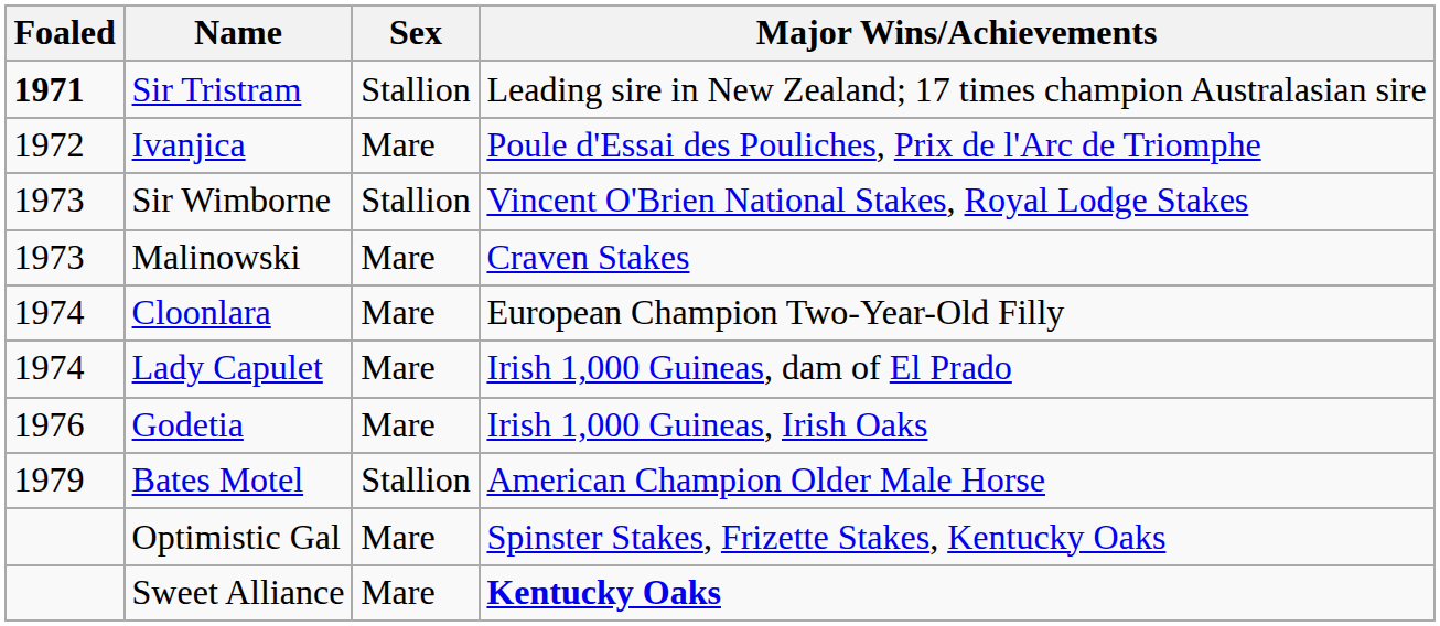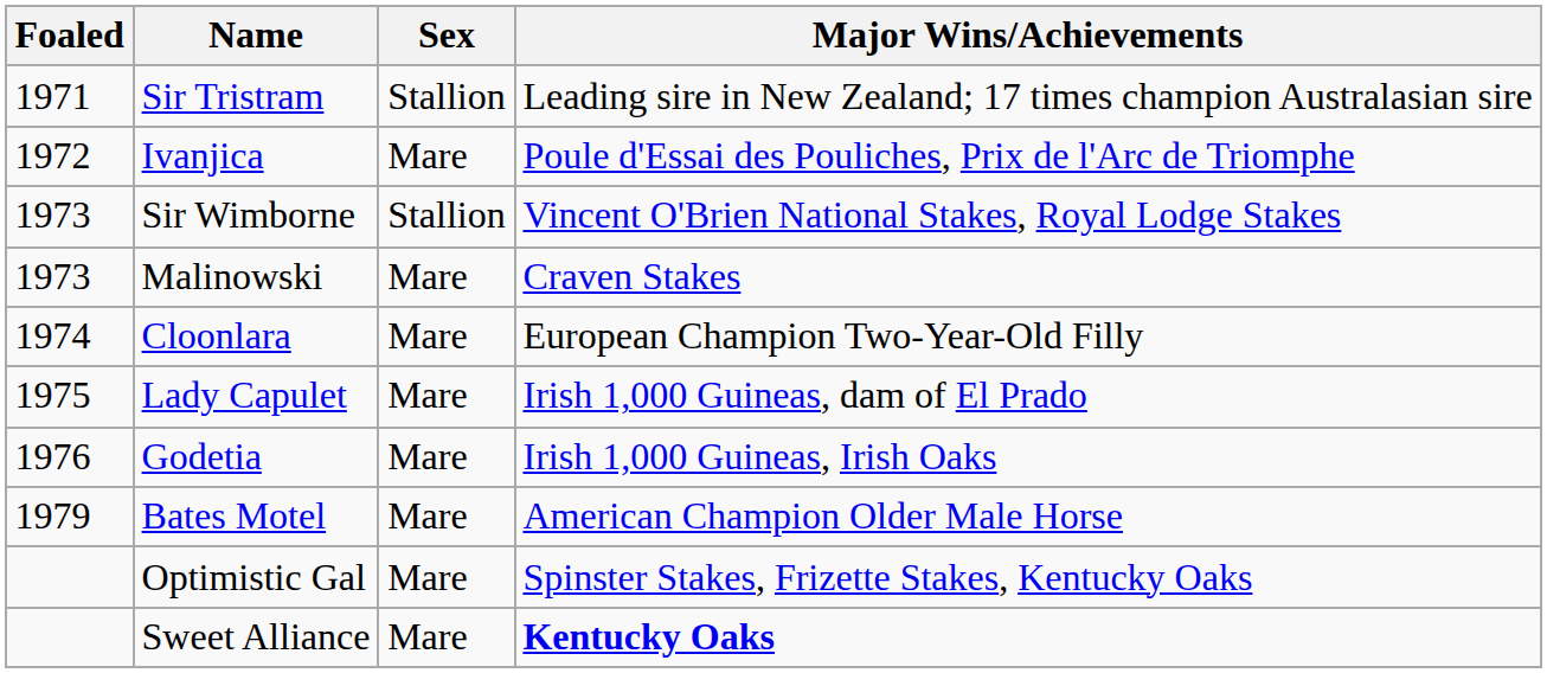 <table class="wikitable">
 <tr>
 <th>Foaled</th>
 <th>Name</th>
 <th>Sex</th>
 <th>Major Wins/Achievements</th>
 </tr>
 <tr>
-<td><strong>1971</strong></td>
+<td>1971</td>
 <td><a href='#'>Sir Tristram</a></td>
 <td>Stallion</td>
 <td>Leading sire in New Zealand; 17 times champion Australasian sire</td>
 </tr>
 <tr>
 <td>1972</td>
 <td><a href='#'>Ivanjica</a></td>
 <td>Mare</td>
 <td><a href='#'>Poule d'Essai des Pouliches</a>, <a href='#'>Prix de l'Arc de Triomphe</a></td>
 </tr>
 <tr>
 <td>1973</td>
 <td Sir Wimborne (horse)>Sir Wimborne</td>
 <td>Stallion</td>
 <td><a href='#'>Vincent O'Brien National Stakes</a>, <a href='#'>Royal Lodge Stakes</a></td>
 </tr>
 <tr>
 <td>1973</td>
 <td>Malinowski</td>
 <td>Mare</td>
 <td><a href='#'>Craven Stakes</a></td>
 </tr>
 <tr>
 <td>1974</td>
 <td><a href='#'>Cloonlara</a></td>
 <td>Mare</td>
 <td>European Champion Two-Year-Old Filly</td>
 </tr>
 <tr>
-<td>1974</td>
+<td>1975</td>
 <td><a href='#'>Lady Capulet</a></td>
 <td>Mare</td>
 <td><a href='#'>Irish 1,000 Guineas</a>, dam of <a href='#'>El Prado</a></td>
 </tr>
 <tr>
 <td>1976</td>
 <td><a href='#'>Godetia</a></td>
 <td>Mare</td>
 <td><a href='#'>Irish 1,000 Guineas</a>, <a href='#'>Irish Oaks</a></td>
 </tr>
 <tr>
 <td>1979</td>
 <td><a href='#'>Bates Motel</a></td>
-<td>Stallion</td>
+<td>Mare</td>
 <td><a href='#'>American Champion Older Male Horse</a></td>
 </tr>
 <tr>
 <td></td>
 <td>Optimistic Gal</td>
 <td>Mare</td>
 <td><a href='#'>Spinster Stakes</a>, <a href='#'>Frizette Stakes</a>, <a href='#'>Kentucky Oaks</a></td>
 </tr>
 <tr>
 <td></td>
 <td>Sweet Alliance</td>
 <td>Mare</td>
 <td><strong><a href='#'>Kentucky Oaks</a></strong></td>
 </tr>
 </table>
